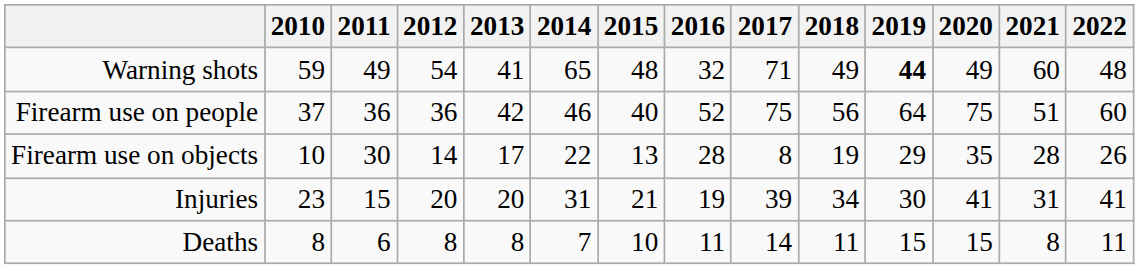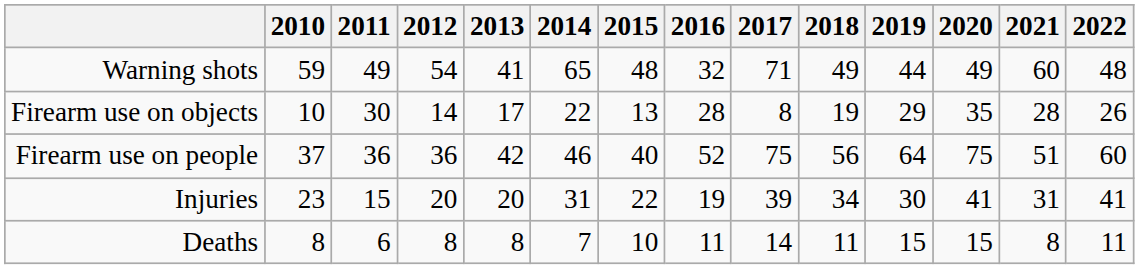 <table class="wikitable" style="text-align: right">
 <tr style="background:#ececec;">
 <th></th>
 <th>2010</th>
 <th>2011</th>
 <th>2012</th>
 <th>2013</th>
 <th>2014</th>
 <th>2015</th>
 <th>2016</th>
 <th>2017</th>
 <th>2018</th>
 <th>2019</th>
 <th>2020</th>
 <th>2021</th>
 <th>2022</th>
 </tr>
 <tr>
 <td>Warning shots</td>
 <td>59</td>
 <td>49</td>
 <td>54</td>
 <td>41</td>
 <td>65</td>
 <td>48</td>
 <td>32</td>
 <td>71</td>
 <td>49</td>
-<td><strong>44</strong></td>
+<td>44</td>
 <td>49</td>
 <td>60</td>
 <td>48</td>
+</tr>
+<tr>
+<td>Firearm use on objects</td>
+<td>10</td>
+<td>30</td>
+<td>14</td>
+<td>17</td>
+<td>22</td>
+<td>13</td>
+<td>28</td>
+<td>8</td>
+<td>19</td>
+<td>29</td>
+<td>35</td>
+<td>28</td>
+<td>26</td>
 </tr>
 <tr>
 <td>Firearm use on people</td>
 <td>37</td>
 <td>36</td>
 <td>36</td>
 <td>42</td>
 <td>46</td>
 <td>40</td>
 <td>52</td>
 <td>75</td>
 <td>56</td>
 <td>64</td>
 <td>75</td>
 <td>51</td>
 <td>60</td>
 </tr>
 <tr>
-<td>Firearm use on objects</td>
-<td>10</td>
-<td>30</td>
-<td>14</td>
-<td>17</td>
-<td>22</td>
-<td>13</td>
-<td>28</td>
-<td>8</td>
-<td>19</td>
-<td>29</td>
-<td>35</td>
-<td>28</td>
-<td>26</td>
-</tr>
-<tr>
 <td>Injuries</td>
 <td>23</td>
 <td>15</td>
 <td>20</td>
 <td>20</td>
 <td>31</td>
-<td>21</td>
+<td>22</td>
 <td>19</td>
 <td>39</td>
 <td>34</td>
 <td>30</td>
 <td>41</td>
 <td>31</td>
 <td>41</td>
 </tr>
 <tr>
 <td>Deaths</td>
 <td>8</td>
 <td>6</td>
 <td>8</td>
 <td>8</td>
 <td>7</td>
 <td>10</td>
 <td>11</td>
 <td>14</td>
 <td>11</td>
 <td>15</td>
 <td>15</td>
 <td>8</td>
 <td>11</td>
 </tr>
 </table>
